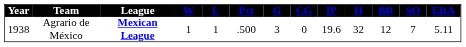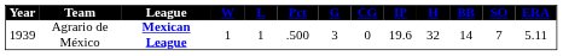 <table cellspacing="0" cellpadding="0" align="center" style="border: 1px black solid;">
 <tr style="background-color:black; color:white; text-align:center;">
 <td width="40"><strong>Year</strong></td>
 <td width="100"><strong>Team</strong></td>
 <td width="110"><strong>League</strong></td>
 <td width="40"><strong><a href='#'><span>W</span></a></strong></td>
 <td width="40"><strong><a href='#'><span>L</span></a></strong></td>
 <td width="50"><strong><a href='#'><span>Pct</span></a></strong></td>
 <td width="40"><strong><a href='#'><span>G</span></a></strong></td>
 <td width="40"><strong><a href='#'><span>CG</span></a></strong></td>
 <td width="40"><strong><a href='#'><span>IP</span></a></strong></td>
 <td width="40"><strong><a href='#'><span>H</span></a></strong></td>
 <td width="40"><strong><a href='#'><span>BB</span></a></strong></td>
 <td width="40"><strong><a href='#'><span>SO</span></a></strong></td>
 <td width="50"><strong><a href='#'><span>ERA</span></a></strong></td>
 </tr>
 <tr style="text-align:center;">
-<td>1938</td>
+<td>1939</td>
 <td>Agrario de México</td>
 <td><strong><a href='#'>Mexican League</a></strong></td>
 <td>1</td>
 <td>1</td>
 <td>.500</td>
 <td>3</td>
 <td>0</td>
 <td>19.6</td>
 <td>32</td>
-<td>12</td>
+<td>14</td>
 <td>7</td>
 <td>5.11</td>
 </tr>
 <tr>
 </tr>
 </table>
